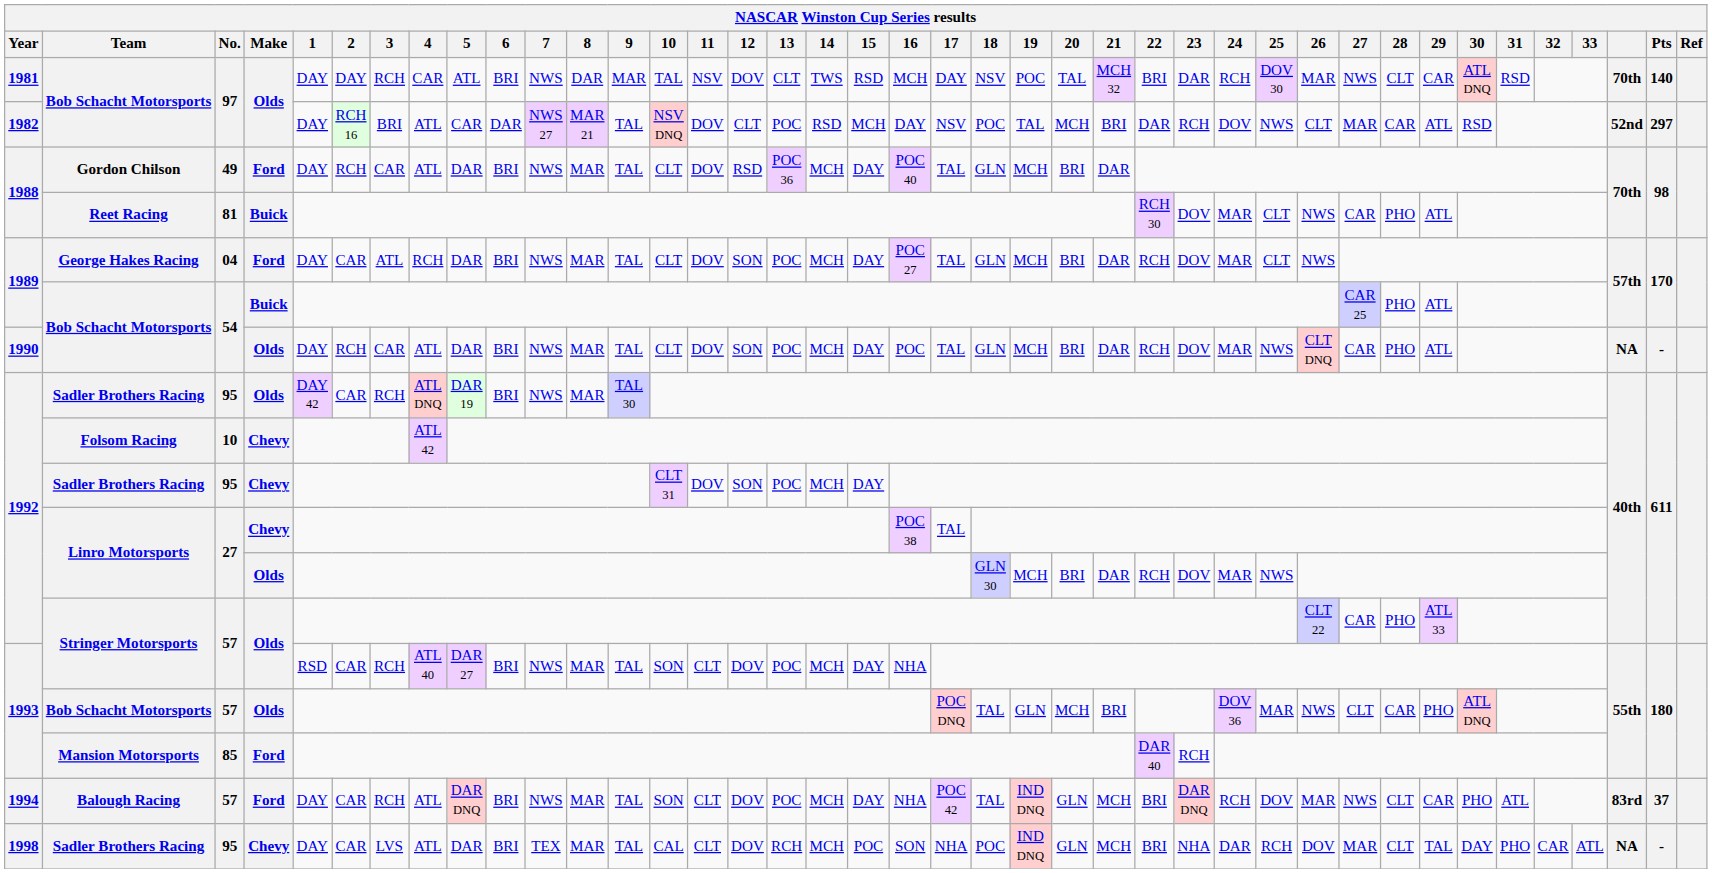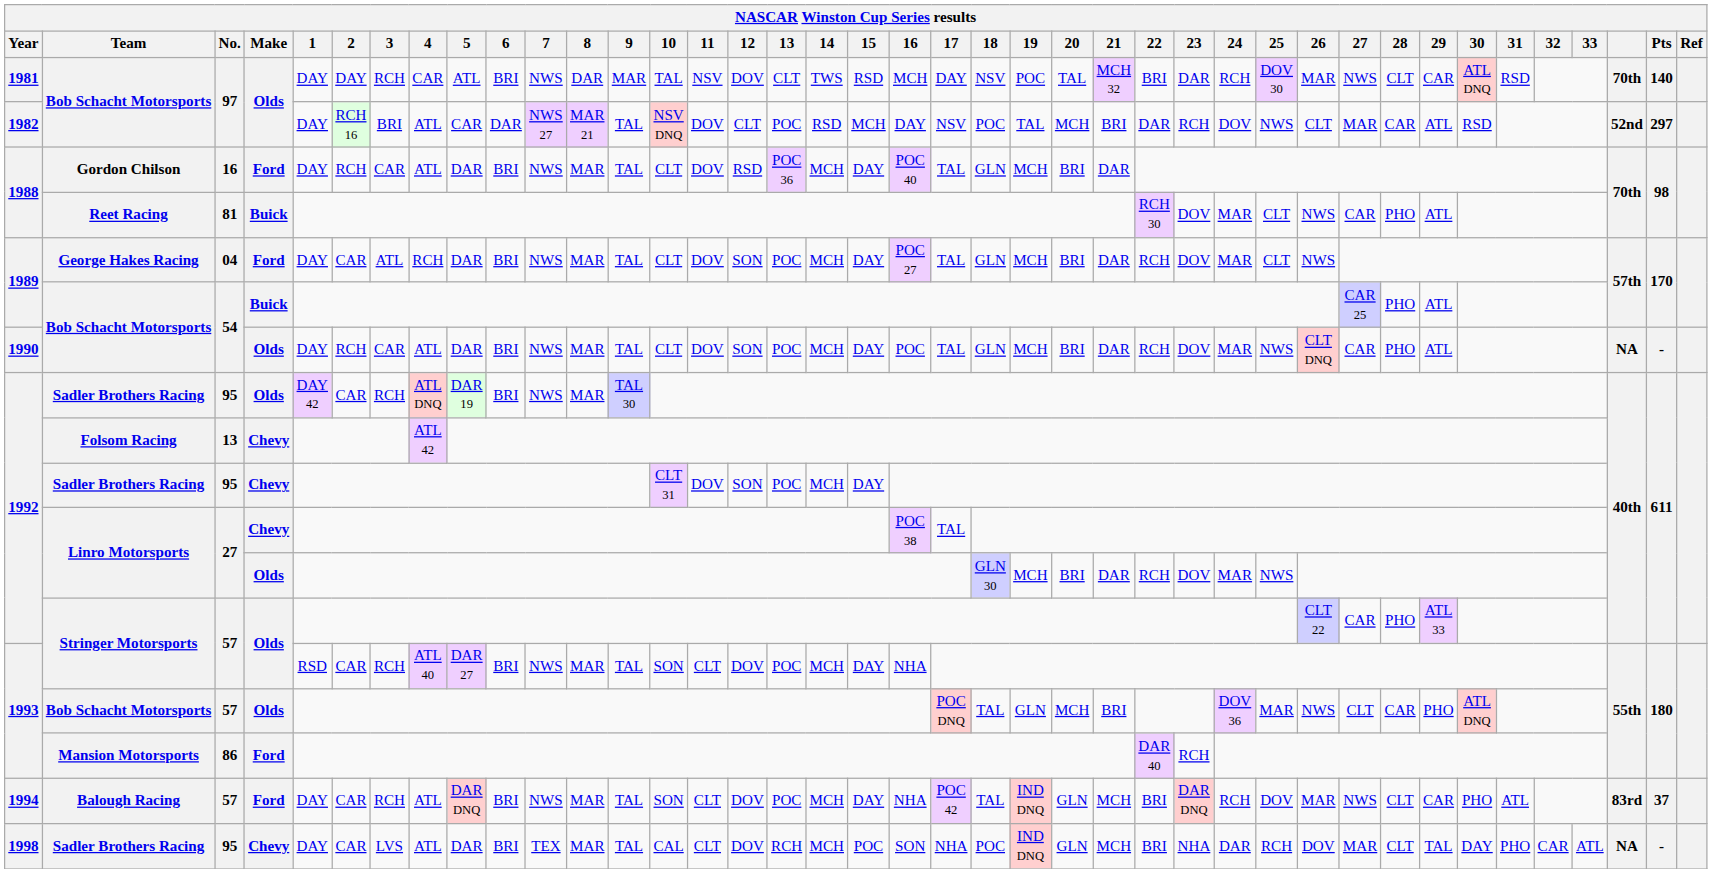 <table class="wikitable" style="text-align:center; font-size:75%">
 <tr>
 <th colspan=45><a href='#'>NASCAR</a> <a href='#'>Winston Cup Series</a> results</th>
 </tr>
 <tr>
 <th>Year</th>
 <th>Team</th>
 <th>No.</th>
 <th>Make</th>
 <th>1</th>
 <th>2</th>
 <th>3</th>
 <th>4</th>
 <th>5</th>
 <th>6</th>
 <th>7</th>
 <th>8</th>
 <th>9</th>
 <th>10</th>
 <th>11</th>
 <th>12</th>
 <th>13</th>
 <th>14</th>
 <th>15</th>
 <th>16</th>
 <th>17</th>
 <th>18</th>
 <th>19</th>
 <th>20</th>
 <th>21</th>
 <th>22</th>
 <th>23</th>
 <th>24</th>
 <th>25</th>
 <th>26</th>
 <th>27</th>
 <th>28</th>
 <th>29</th>
 <th>30</th>
 <th>31</th>
 <th>32</th>
 <th>33</th>
 <th></th>
 <th>Pts</th>
 <th>Ref</th>
 </tr>
 <tr>
 <th><a href='#'>1981</a></th>
 <th rowspan=2><a href='#'>Bob Schacht Motorsports</a></th>
 <th rowspan=2>97</th>
 <th rowspan=2><a href='#'>Olds</a></th>
 <td><a href='#'>DAY</a></td>
 <td><a href='#'>DAY</a></td>
 <td><a href='#'>RCH</a></td>
 <td><a href='#'>CAR</a></td>
 <td><a href='#'>ATL</a></td>
 <td><a href='#'>BRI</a></td>
 <td><a href='#'>NWS</a></td>
 <td><a href='#'>DAR</a></td>
 <td><a href='#'>MAR</a></td>
 <td><a href='#'>TAL</a></td>
 <td><a href='#'>NSV</a></td>
 <td><a href='#'>DOV</a></td>
 <td><a href='#'>CLT</a></td>
 <td><a href='#'>TWS</a></td>
 <td><a href='#'>RSD</a></td>
 <td><a href='#'>MCH</a></td>
 <td><a href='#'>DAY</a></td>
 <td><a href='#'>NSV</a></td>
 <td><a href='#'>POC</a></td>
 <td><a href='#'>TAL</a></td>
 <td style="background:#EFCFFF;"><a href='#'>MCH</a><br><small>32</small></td>
 <td><a href='#'>BRI</a></td>
 <td><a href='#'>DAR</a></td>
 <td><a href='#'>RCH</a></td>
 <td style="background:#EFCFFF;"><a href='#'>DOV</a><br><small>30</small></td>
 <td><a href='#'>MAR</a></td>
 <td><a href='#'>NWS</a></td>
 <td><a href='#'>CLT</a></td>
 <td><a href='#'>CAR</a></td>
 <td style="background:#FFCFCF;"><a href='#'>ATL</a><br><small>DNQ</small></td>
 <td><a href='#'>RSD</a></td>
 <td colspan=2></td>
 <th>70th</th>
 <th>140</th>
 <th></th>
 </tr>
 <tr>
 <th><a href='#'>1982</a></th>
 <td><a href='#'>DAY</a></td>
 <td style="background:#DFFFDF;"><a href='#'>RCH</a><br><small>16</small></td>
 <td><a href='#'>BRI</a></td>
 <td><a href='#'>ATL</a></td>
 <td><a href='#'>CAR</a></td>
 <td><a href='#'>DAR</a></td>
 <td style="background:#EFCFFF;"><a href='#'>NWS</a><br><small>27</small></td>
 <td style="background:#EFCFFF;"><a href='#'>MAR</a><br><small>21</small></td>
 <td><a href='#'>TAL</a></td>
 <td style="background:#FFCFCF;"><a href='#'>NSV</a><br><small>DNQ</small></td>
 <td><a href='#'>DOV</a></td>
 <td><a href='#'>CLT</a></td>
 <td><a href='#'>POC</a></td>
 <td><a href='#'>RSD</a></td>
 <td><a href='#'>MCH</a></td>
 <td><a href='#'>DAY</a></td>
 <td><a href='#'>NSV</a></td>
 <td><a href='#'>POC</a></td>
 <td><a href='#'>TAL</a></td>
 <td><a href='#'>MCH</a></td>
 <td><a href='#'>BRI</a></td>
 <td><a href='#'>DAR</a></td>
 <td><a href='#'>RCH</a></td>
 <td><a href='#'>DOV</a></td>
 <td><a href='#'>NWS</a></td>
 <td><a href='#'>CLT</a></td>
 <td><a href='#'>MAR</a></td>
 <td><a href='#'>CAR</a></td>
 <td><a href='#'>ATL</a></td>
 <td><a href='#'>RSD</a></td>
 <td colspan=3></td>
 <th>52nd</th>
 <th>297</th>
 <th></th>
 </tr>
 <tr>
 <th rowspan=2><a href='#'>1988</a></th>
 <th>Gordon Chilson</th>
-<th>49</th>
+<th>16</th>
 <th><a href='#'>Ford</a></th>
 <td><a href='#'>DAY</a></td>
 <td><a href='#'>RCH</a></td>
 <td><a href='#'>CAR</a></td>
 <td><a href='#'>ATL</a></td>
 <td><a href='#'>DAR</a></td>
 <td><a href='#'>BRI</a></td>
 <td><a href='#'>NWS</a></td>
 <td><a href='#'>MAR</a></td>
 <td><a href='#'>TAL</a></td>
 <td><a href='#'>CLT</a></td>
 <td><a href='#'>DOV</a></td>
 <td><a href='#'>RSD</a></td>
 <td style="background:#EFCFFF;"><a href='#'>POC</a><br><small>36</small></td>
 <td><a href='#'>MCH</a></td>
 <td><a href='#'>DAY</a></td>
 <td style="background:#EFCFFF;"><a href='#'>POC</a><br><small>40</small></td>
 <td><a href='#'>TAL</a></td>
 <td><a href='#'>GLN</a></td>
 <td><a href='#'>MCH</a></td>
 <td><a href='#'>BRI</a></td>
 <td><a href='#'>DAR</a></td>
 <td colspan=12></td>
 <th rowspan=2>70th</th>
 <th rowspan=2>98</th>
 <th rowspan=2></th>
 </tr>
 <tr>
 <th><a href='#'>Reet Racing</a></th>
 <th>81</th>
 <th><a href='#'>Buick</a></th>
 <td colspan=21></td>
 <td style="background:#EFCFFF;"><a href='#'>RCH</a><br><small>30</small></td>
 <td><a href='#'>DOV</a></td>
 <td><a href='#'>MAR</a></td>
 <td><a href='#'>CLT</a></td>
 <td><a href='#'>NWS</a></td>
 <td><a href='#'>CAR</a></td>
 <td><a href='#'>PHO</a></td>
 <td><a href='#'>ATL</a></td>
 <td colspan=4></td>
 </tr>
 <tr>
 <th rowspan=2><a href='#'>1989</a></th>
 <th><a href='#'>George Hakes Racing</a></th>
 <th>04</th>
 <th><a href='#'>Ford</a></th>
 <td><a href='#'>DAY</a></td>
 <td><a href='#'>CAR</a></td>
 <td><a href='#'>ATL</a></td>
 <td><a href='#'>RCH</a></td>
 <td><a href='#'>DAR</a></td>
 <td><a href='#'>BRI</a></td>
 <td><a href='#'>NWS</a></td>
 <td><a href='#'>MAR</a></td>
 <td><a href='#'>TAL</a></td>
 <td><a href='#'>CLT</a></td>
 <td><a href='#'>DOV</a></td>
 <td><a href='#'>SON</a></td>
 <td><a href='#'>POC</a></td>
 <td><a href='#'>MCH</a></td>
 <td><a href='#'>DAY</a></td>
 <td style="background:#EFCFFF;"><a href='#'>POC</a><br><small>27</small></td>
 <td><a href='#'>TAL</a></td>
 <td><a href='#'>GLN</a></td>
 <td><a href='#'>MCH</a></td>
 <td><a href='#'>BRI</a></td>
 <td><a href='#'>DAR</a></td>
 <td><a href='#'>RCH</a></td>
 <td><a href='#'>DOV</a></td>
 <td><a href='#'>MAR</a></td>
 <td><a href='#'>CLT</a></td>
 <td><a href='#'>NWS</a></td>
 <td colspan=7></td>
 <th rowspan=2>57th</th>
 <th rowspan=2>170</th>
 <th rowspan=2></th>
 </tr>
 <tr>
 <th rowspan=2><a href='#'>Bob Schacht Motorsports</a></th>
 <th rowspan=2>54</th>
 <th><a href='#'>Buick</a></th>
 <td colspan=26></td>
 <td style="background:#CFCFFF;"><a href='#'>CAR</a><br><small>25</small></td>
 <td><a href='#'>PHO</a></td>
 <td><a href='#'>ATL</a></td>
 <td colspan=4></td>
 </tr>
 <tr>
 <th><a href='#'>1990</a></th>
 <th><a href='#'>Olds</a></th>
 <td><a href='#'>DAY</a></td>
 <td><a href='#'>RCH</a></td>
 <td><a href='#'>CAR</a></td>
 <td><a href='#'>ATL</a></td>
 <td><a href='#'>DAR</a></td>
 <td><a href='#'>BRI</a></td>
 <td><a href='#'>NWS</a></td>
 <td><a href='#'>MAR</a></td>
 <td><a href='#'>TAL</a></td>
 <td><a href='#'>CLT</a></td>
 <td><a href='#'>DOV</a></td>
 <td><a href='#'>SON</a></td>
 <td><a href='#'>POC</a></td>
 <td><a href='#'>MCH</a></td>
 <td><a href='#'>DAY</a></td>
 <td><a href='#'>POC</a></td>
 <td><a href='#'>TAL</a></td>
 <td><a href='#'>GLN</a></td>
 <td><a href='#'>MCH</a></td>
 <td><a href='#'>BRI</a></td>
 <td><a href='#'>DAR</a></td>
 <td><a href='#'>RCH</a></td>
 <td><a href='#'>DOV</a></td>
 <td><a href='#'>MAR</a></td>
 <td><a href='#'>NWS</a></td>
 <td style="background:#FFCFCF;"><a href='#'>CLT</a><br><small>DNQ</small></td>
 <td><a href='#'>CAR</a></td>
 <td><a href='#'>PHO</a></td>
 <td><a href='#'>ATL</a></td>
 <td colspan=4></td>
 <th>NA</th>
 <th>-</th>
 <th></th>
 </tr>
 <tr>
 <th rowspan=6><a href='#'>1992</a></th>
 <th><a href='#'>Sadler Brothers Racing</a></th>
 <th>95</th>
 <th><a href='#'>Olds</a></th>
 <td style="background:#EFCFFF;"><a href='#'>DAY</a><br><small>42</small></td>
 <td><a href='#'>CAR</a></td>
 <td><a href='#'>RCH</a></td>
 <td style="background:#FFCFCF;"><a href='#'>ATL</a><br><small>DNQ</small></td>
 <td style="background:#DFFFDF;"><a href='#'>DAR</a><br><small>19</small></td>
 <td><a href='#'>BRI</a></td>
 <td><a href='#'>NWS</a></td>
 <td><a href='#'>MAR</a></td>
 <td style="background:#CFCFFF;"><a href='#'>TAL</a><br><small>30</small></td>
 <td colspan=24></td>
 <th rowspan=6>40th</th>
 <th rowspan=6>611</th>
 <th rowspan=6></th>
 </tr>
 <tr>
 <th><a href='#'>Folsom Racing</a></th>
-<th>10</th>
+<th>13</th>
 <th><a href='#'>Chevy</a></th>
 <td colspan=3></td>
 <td style="background:#EFCFFF;"><a href='#'>ATL</a><br><small>42</small></td>
 <td colspan=29></td>
 </tr>
 <tr>
 <th><a href='#'>Sadler Brothers Racing</a></th>
 <th>95</th>
 <th><a href='#'>Chevy</a></th>
 <td colspan=9></td>
 <td style="background:#EFCFFF;"><a href='#'>CLT</a><br><small>31</small></td>
 <td><a href='#'>DOV</a></td>
 <td><a href='#'>SON</a></td>
 <td><a href='#'>POC</a></td>
 <td><a href='#'>MCH</a></td>
 <td><a href='#'>DAY</a></td>
 <td colspan=18></td>
 </tr>
 <tr>
 <th rowspan=2><a href='#'>Linro Motorsports</a></th>
 <th rowspan=2>27</th>
 <th><a href='#'>Chevy</a></th>
 <td colspan=15></td>
 <td style="background:#EFCFFF;"><a href='#'>POC</a><br><small>38</small></td>
 <td><a href='#'>TAL</a></td>
 <td colspan=16></td>
 </tr>
 <tr>
 <th><a href='#'>Olds</a></th>
 <td colspan=17></td>
 <td style="background:#CFCFFF;"><a href='#'>GLN</a><br><small>30</small></td>
 <td><a href='#'>MCH</a></td>
 <td><a href='#'>BRI</a></td>
 <td><a href='#'>DAR</a></td>
 <td><a href='#'>RCH</a></td>
 <td><a href='#'>DOV</a></td>
 <td><a href='#'>MAR</a></td>
 <td><a href='#'>NWS</a></td>
 <td colspan=8></td>
 </tr>
 <tr>
 <th rowspan=2><a href='#'>Stringer Motorsports</a></th>
 <th rowspan=2>57</th>
 <th rowspan=2><a href='#'>Olds</a></th>
 <td colspan=25></td>
 <td style="background:#CFCFFF;"><a href='#'>CLT</a><br><small>22</small></td>
 <td><a href='#'>CAR</a></td>
 <td><a href='#'>PHO</a></td>
 <td style="background:#EFCFFF;"><a href='#'>ATL</a><br><small>33</small></td>
 <td colspan=4></td>
 </tr>
 <tr>
 <th rowspan=3><a href='#'>1993</a></th>
 <td><a href='#'>RSD</a></td>
 <td><a href='#'>CAR</a></td>
 <td><a href='#'>RCH</a></td>
 <td style="background:#EFCFFF;"><a href='#'>ATL</a><br><small>40</small></td>
 <td style="background:#EFCFFF;"><a href='#'>DAR</a><br><small>27</small></td>
 <td><a href='#'>BRI</a></td>
 <td><a href='#'>NWS</a></td>
 <td><a href='#'>MAR</a></td>
 <td><a href='#'>TAL</a></td>
 <td><a href='#'>SON</a></td>
 <td><a href='#'>CLT</a></td>
 <td><a href='#'>DOV</a></td>
 <td><a href='#'>POC</a></td>
 <td><a href='#'>MCH</a></td>
 <td><a href='#'>DAY</a></td>
 <td><a href='#'>NHA</a></td>
 <td colspan=17></td>
 <th rowspan=3>55th</th>
 <th rowspan=3>180</th>
 <th rowspan=3></th>
 </tr>
 <tr>
 <th><a href='#'>Bob Schacht Motorsports</a></th>
 <th>57</th>
 <th><a href='#'>Olds</a></th>
 <td colspan=16></td>
 <td style="background:#FFCFCF;"><a href='#'>POC</a><br><small>DNQ</small></td>
 <td><a href='#'>TAL</a></td>
 <td><a href='#'>GLN</a></td>
 <td><a href='#'>MCH</a></td>
 <td><a href='#'>BRI</a></td>
 <td colspan=2></td>
 <td style="background:#EFCFFF;"><a href='#'>DOV</a><br><small>36</small></td>
 <td><a href='#'>MAR</a></td>
 <td><a href='#'>NWS</a></td>
 <td><a href='#'>CLT</a></td>
 <td><a href='#'>CAR</a></td>
 <td><a href='#'>PHO</a></td>
 <td style="background:#FFCFCF;"><a href='#'>ATL</a><br><small>DNQ</small></td>
 <td colspan=3></td>
 </tr>
 <tr>
 <th><a href='#'>Mansion Motorsports</a></th>
-<th>85</th>
+<th>86</th>
 <th><a href='#'>Ford</a></th>
 <td colspan=21></td>
 <td style="background:#EFCFFF;"><a href='#'>DAR</a><br><small>40</small></td>
 <td><a href='#'>RCH</a></td>
 <td colspan=10></td>
 </tr>
 <tr>
 <th><a href='#'>1994</a></th>
 <th><a href='#'>Balough Racing</a></th>
 <th>57</th>
 <th><a href='#'>Ford</a></th>
 <td><a href='#'>DAY</a></td>
 <td><a href='#'>CAR</a></td>
 <td><a href='#'>RCH</a></td>
 <td><a href='#'>ATL</a></td>
 <td style="background:#FFCFCF;"><a href='#'>DAR</a><br><small>DNQ</small></td>
 <td><a href='#'>BRI</a></td>
 <td><a href='#'>NWS</a></td>
 <td><a href='#'>MAR</a></td>
 <td><a href='#'>TAL</a></td>
 <td><a href='#'>SON</a></td>
 <td><a href='#'>CLT</a></td>
 <td><a href='#'>DOV</a></td>
 <td><a href='#'>POC</a></td>
 <td><a href='#'>MCH</a></td>
 <td><a href='#'>DAY</a></td>
 <td><a href='#'>NHA</a></td>
 <td style="background:#EFCFFF;"><a href='#'>POC</a><br><small>42</small></td>
 <td><a href='#'>TAL</a></td>
 <td style="background:#FFCFCF;"><a href='#'>IND</a><br><small>DNQ</small></td>
 <td><a href='#'>GLN</a></td>
 <td><a href='#'>MCH</a></td>
 <td><a href='#'>BRI</a></td>
 <td style="background:#FFCFCF;"><a href='#'>DAR</a><br><small>DNQ</small></td>
 <td><a href='#'>RCH</a></td>
 <td><a href='#'>DOV</a></td>
 <td><a href='#'>MAR</a></td>
 <td><a href='#'>NWS</a></td>
 <td><a href='#'>CLT</a></td>
 <td><a href='#'>CAR</a></td>
 <td><a href='#'>PHO</a></td>
 <td><a href='#'>ATL</a></td>
 <td colspan=2></td>
 <th>83rd</th>
 <th>37</th>
 <th></th>
 </tr>
 <tr>
 <th><a href='#'>1998</a></th>
 <th><a href='#'>Sadler Brothers Racing</a></th>
 <th>95</th>
 <th><a href='#'>Chevy</a></th>
 <td><a href='#'>DAY</a></td>
 <td><a href='#'>CAR</a></td>
 <td><a href='#'>LVS</a></td>
 <td><a href='#'>ATL</a></td>
 <td><a href='#'>DAR</a></td>
 <td><a href='#'>BRI</a></td>
 <td><a href='#'>TEX</a></td>
 <td><a href='#'>MAR</a></td>
 <td><a href='#'>TAL</a></td>
 <td><a href='#'>CAL</a></td>
 <td><a href='#'>CLT</a></td>
 <td><a href='#'>DOV</a></td>
 <td><a href='#'>RCH</a></td>
 <td><a href='#'>MCH</a></td>
 <td><a href='#'>POC</a></td>
 <td><a href='#'>SON</a></td>
 <td><a href='#'>NHA</a></td>
 <td><a href='#'>POC</a></td>
 <td style="background:#FFCFCF;"><a href='#'>IND</a><br><small>DNQ</small></td>
 <td><a href='#'>GLN</a></td>
 <td><a href='#'>MCH</a></td>
 <td><a href='#'>BRI</a></td>
 <td><a href='#'>NHA</a></td>
 <td><a href='#'>DAR</a></td>
 <td><a href='#'>RCH</a></td>
 <td><a href='#'>DOV</a></td>
 <td><a href='#'>MAR</a></td>
 <td><a href='#'>CLT</a></td>
 <td><a href='#'>TAL</a></td>
 <td><a href='#'>DAY</a></td>
 <td><a href='#'>PHO</a></td>
 <td><a href='#'>CAR</a></td>
 <td><a href='#'>ATL</a></td>
 <th>NA</th>
 <th>-</th>
 <th></th>
 </tr>
 </table>
